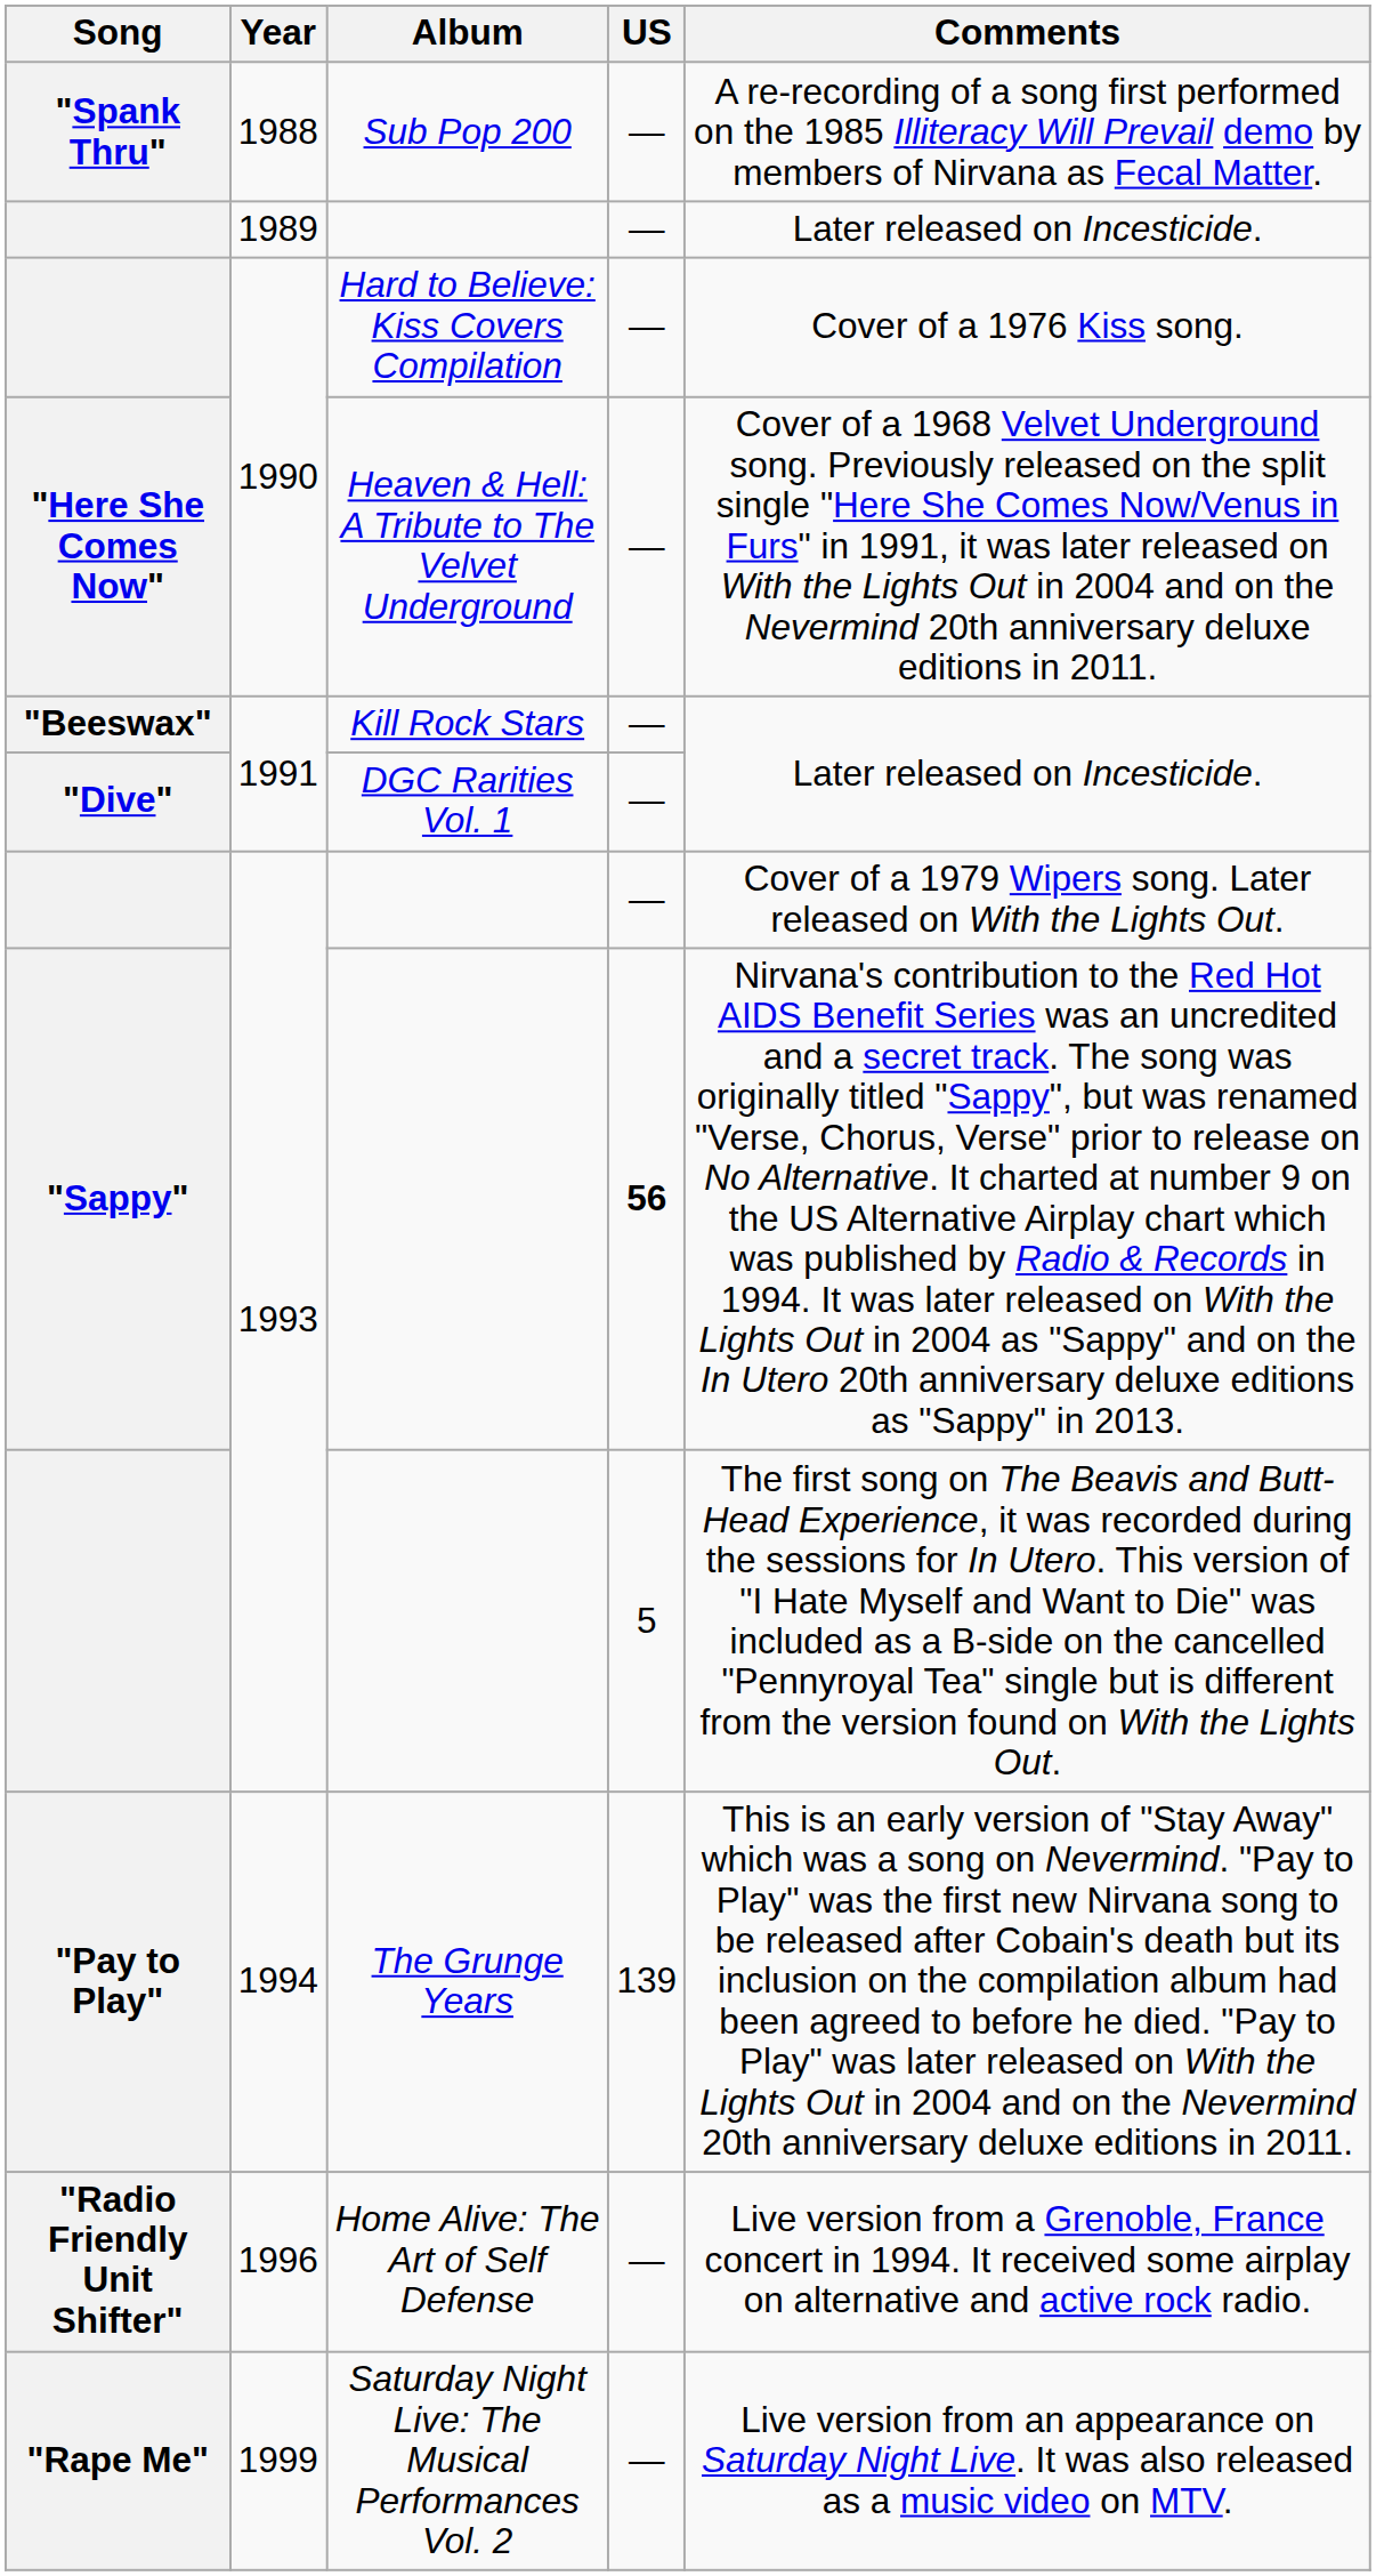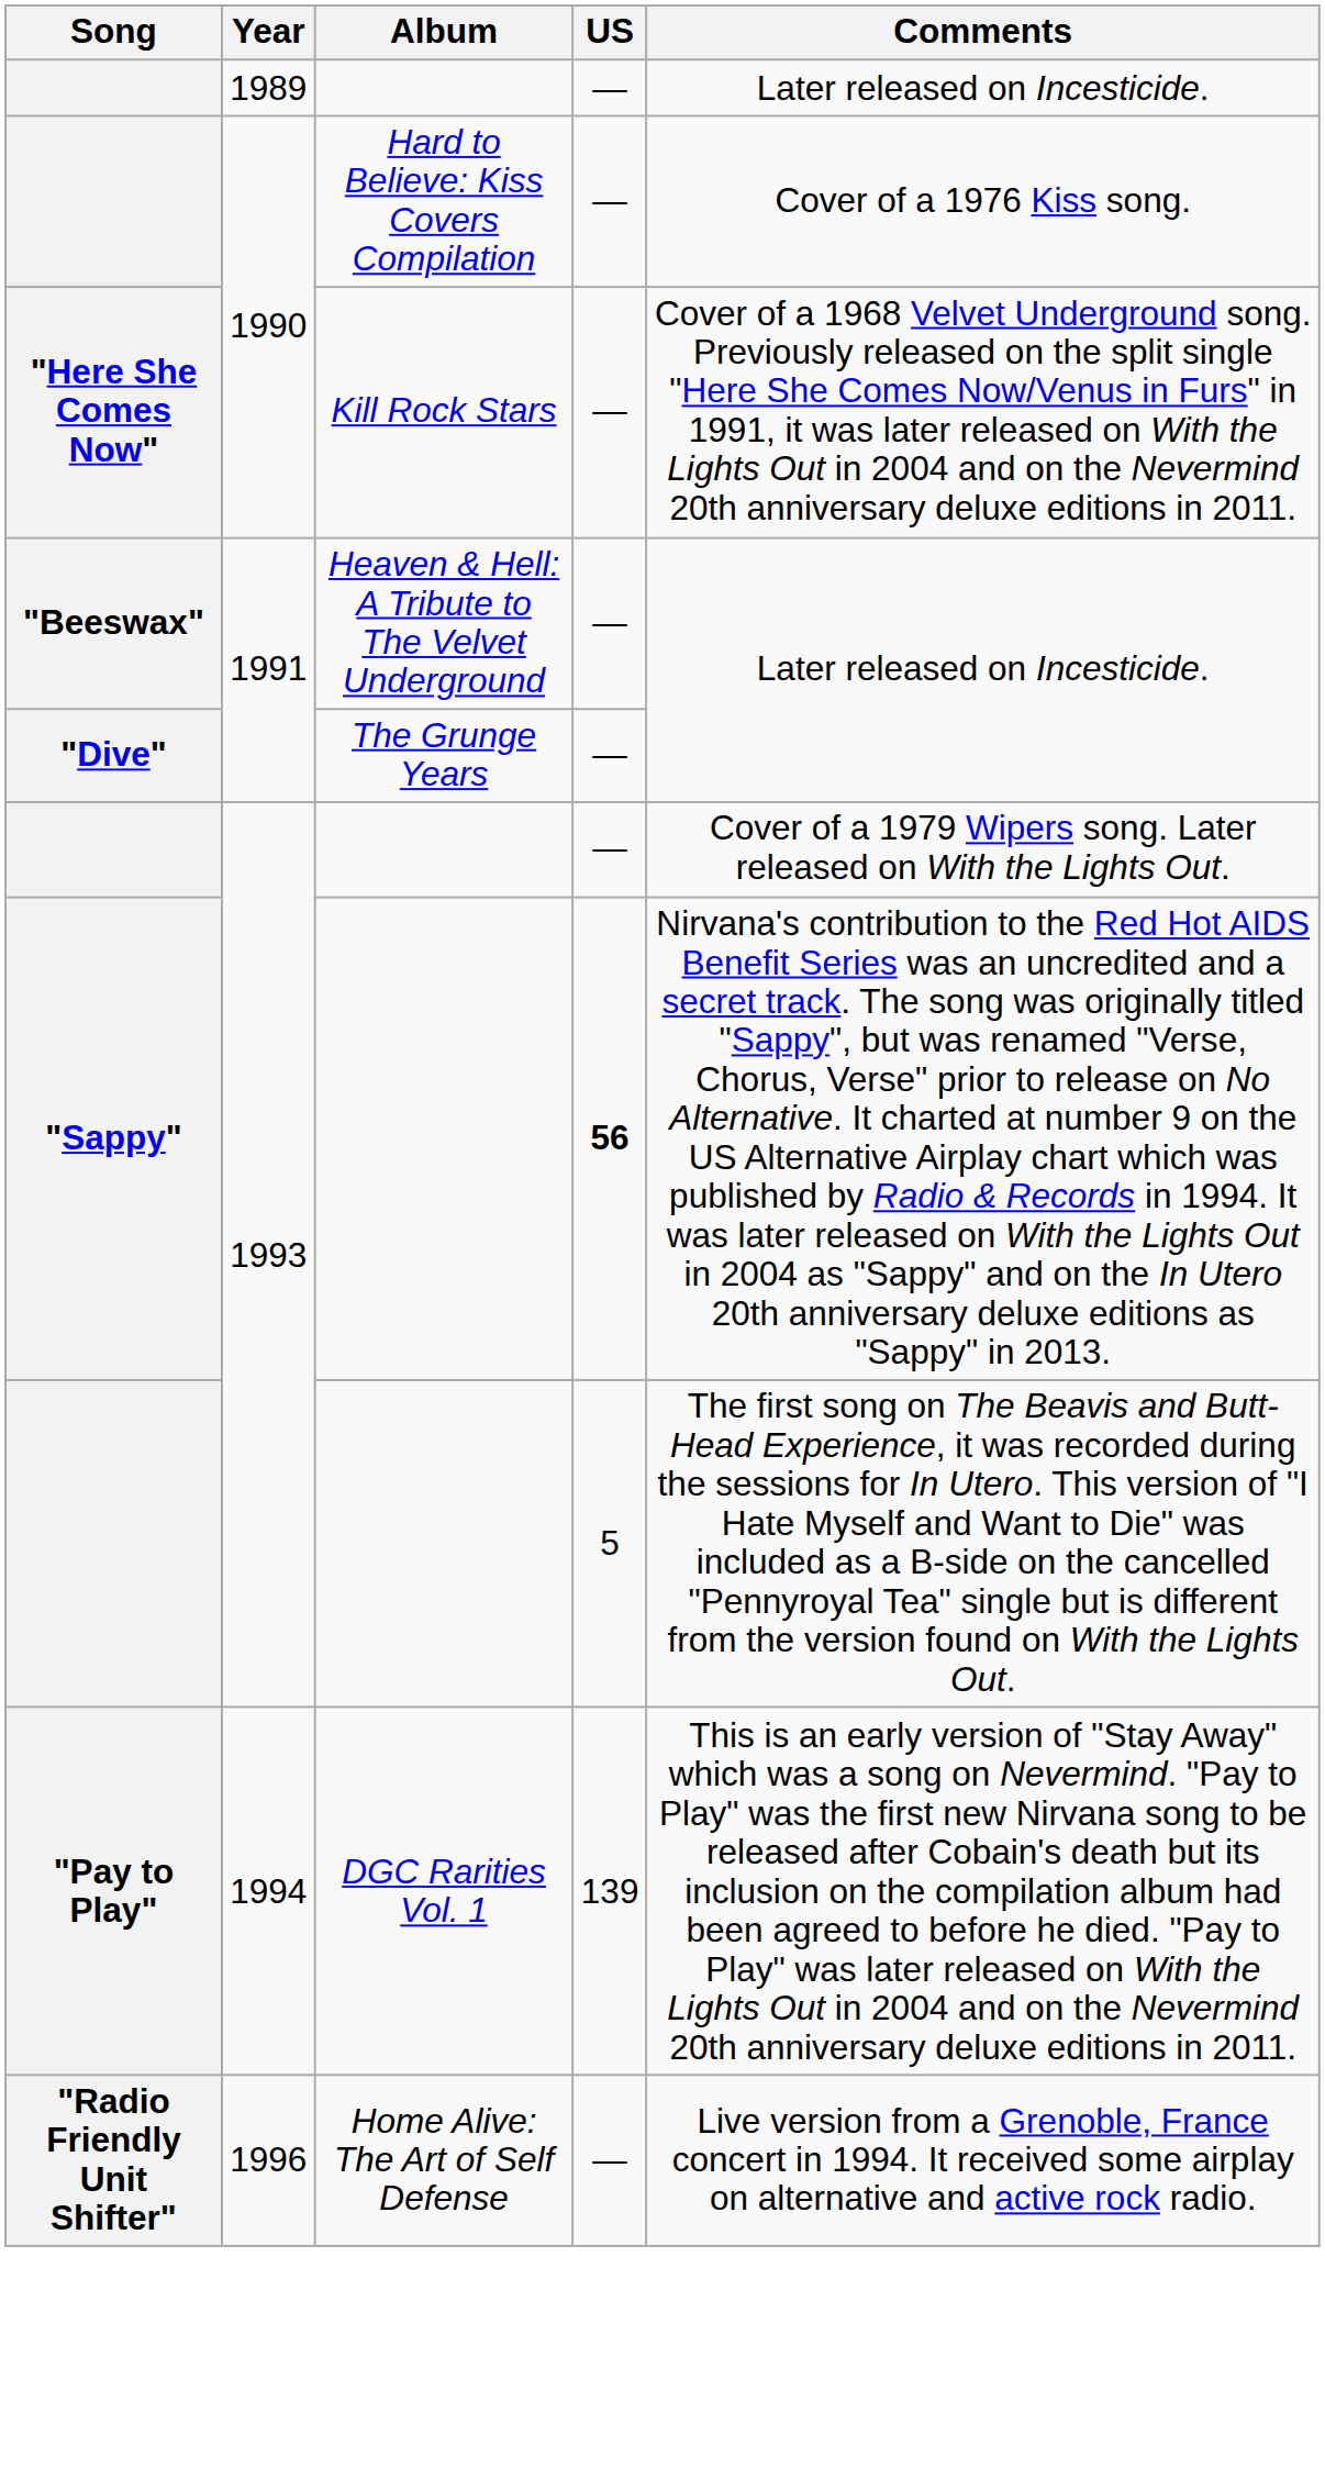 <table class="wikitable plainrowheaders" style="text-align:center;">
 <tr>
 <th>Song</th>
 <th>Year</th>
 <th>Album</th>
 <th>US<br></th>
 <th>Comments</th>
-</tr>
-<tr>
-<th scope="row">"<a href='#'>Spank Thru</a>"</th>
-<td>1988</td>
-<td><em><a href='#'>Sub Pop 200</a></em></td>
-<td style="text-align:center;">—</td>
-<td>A re-recording of a song first performed on the 1985 <em><a href='#'>Illiteracy Will Prevail</a></em> <a href='#'>demo</a> by members of Nirvana as <a href='#'>Fecal Matter</a>.</td>
 </tr>
 <tr>
 <th scope="row"></th>
 <td>1989</td>
 <td></td>
 <td style="text-align:center;">—</td>
 <td>Later released on <em>Incesticide</em>.</td>
 </tr>
 <tr>
 <th scope="row"></th>
 <td rowspan="2">1990</td>
 <td><em><a href='#'>Hard to Believe: Kiss Covers Compilation</a></em></td>
 <td style="text-align:center;">—</td>
 <td>Cover of a 1976 <a href='#'>Kiss</a> song.</td>
 </tr>
 <tr>
 <th scope="row">"<a href='#'>Here She Comes Now</a>"</th>
-<td><em><a href='#'>Heaven & Hell: A Tribute to The Velvet Underground</a></em></td>
+<td><em><a href='#'>Kill Rock Stars</a></em></td>
 <td style="text-align:center;">—</td>
 <td>Cover of a 1968 <a href='#'>Velvet Underground</a> song. Previously released on the split single "<a href='#'>Here She Comes Now/Venus in Furs</a>" in 1991, it was later released on <em>With the Lights Out</em> in 2004 and on the <em>Nevermind</em> 20th anniversary deluxe editions in 2011.</td>
 </tr>
 <tr>
 <th scope="row">"Beeswax"</th>
 <td rowspan="2">1991</td>
-<td><em><a href='#'>Kill Rock Stars</a></em></td>
+<td><em><a href='#'>Heaven & Hell: A Tribute to The Velvet Underground</a></em></td>
 <td style="text-align:center;">—</td>
 <td rowspan="2">Later released on <em>Incesticide</em>.</td>
 </tr>
 <tr>
 <th scope="row">"<a href='#'>Dive</a>"</th>
-<td><em><a href='#'>DGC Rarities Vol. 1</a></em></td>
+<td><em><a href='#'>The Grunge Years</a></em></td>
 <td>—</td>
 </tr>
 <tr>
 <th scope="row"></th>
 <td rowspan="3">1993</td>
 <td></td>
 <td style="text-align:center;">—</td>
 <td>Cover of a 1979 <a href='#'>Wipers</a> song. Later released on <em>With the Lights Out</em>.</td>
 </tr>
 <tr>
 <th scope="row">"<a href='#'>Sappy</a>"</th>
 <td></td>
 <td style="text-align:center;"><strong>56</strong></td>
 <td>Nirvana's contribution to the <a href='#'>Red Hot AIDS Benefit Series</a> was an uncredited and a <a href='#'>secret track</a>. The song was originally titled "<a href='#'>Sappy</a>", but was renamed "Verse, Chorus, Verse" prior to release on <em>No Alternative</em>. It charted at number 9 on the US Alternative Airplay chart which was published by <em><a href='#'>Radio & Records</a></em> in 1994. It was later released on <em>With the Lights Out</em> in 2004 as "Sappy" and on the <em>In Utero</em> 20th anniversary deluxe editions as "Sappy" in 2013.</td>
 </tr>
 <tr>
 <th scope="row"></th>
 <td></td>
 <td style="text-align:center;">5</td>
 <td>The first song on <em>The Beavis and Butt-Head Experience</em>, it was recorded during the sessions for <em>In Utero</em>. This version of "I Hate Myself and Want to Die" was included as a B-side on the cancelled "Pennyroyal Tea" single but is different from the version found on <em>With the Lights Out</em>.</td>
 </tr>
 <tr>
 <th scope="row">"Pay to Play"</th>
 <td>1994</td>
-<td><em><a href='#'>The Grunge Years</a></em></td>
+<td><em><a href='#'>DGC Rarities Vol. 1</a></em></td>
 <td style="text-align:center;">139</td>
 <td>This is an early version of "Stay Away" which was a song on <em>Nevermind</em>. "Pay to Play" was the first new Nirvana song to be released after Cobain's death but its inclusion on the compilation album had been agreed to before he died. "Pay to Play" was later released on <em>With the Lights Out</em> in 2004 and on the <em>Nevermind</em> 20th anniversary deluxe editions in 2011.</td>
 </tr>
 <tr>
 <th scope="row">"Radio Friendly Unit Shifter"</th>
 <td>1996</td>
 <td><em>Home Alive: The Art of Self Defense</em></td>
 <td style="text-align:center;">—</td>
 <td>Live version from a <a href='#'>Grenoble, France</a> concert in 1994. It received some airplay on alternative and <a href='#'>active rock</a> radio.</td>
 </tr>
-<tr>
-<th scope="row">"Rape Me"</th>
-<td>1999</td>
-<td><em>Saturday Night Live: The Musical Performances Vol. 2</em></td>
-<td style="text-align:center;">—</td>
-<td>Live version from an appearance on <em><a href='#'>Saturday Night Live</a></em>. It was also released as a <a href='#'>music video</a> on <a href='#'>MTV</a>.</td>
-</tr>
 </table>
